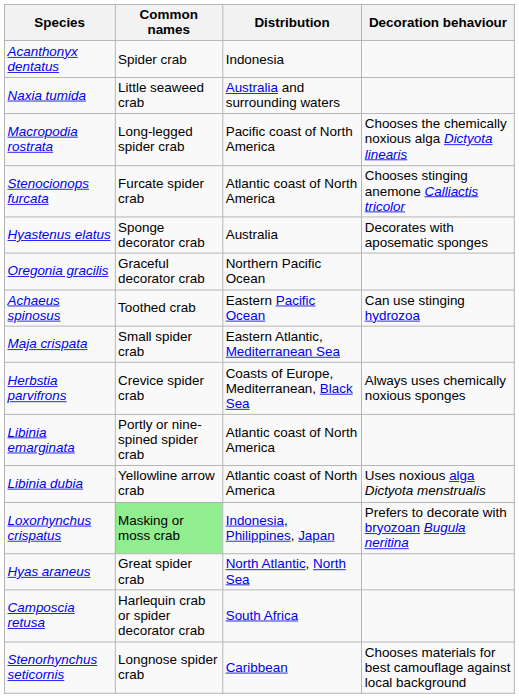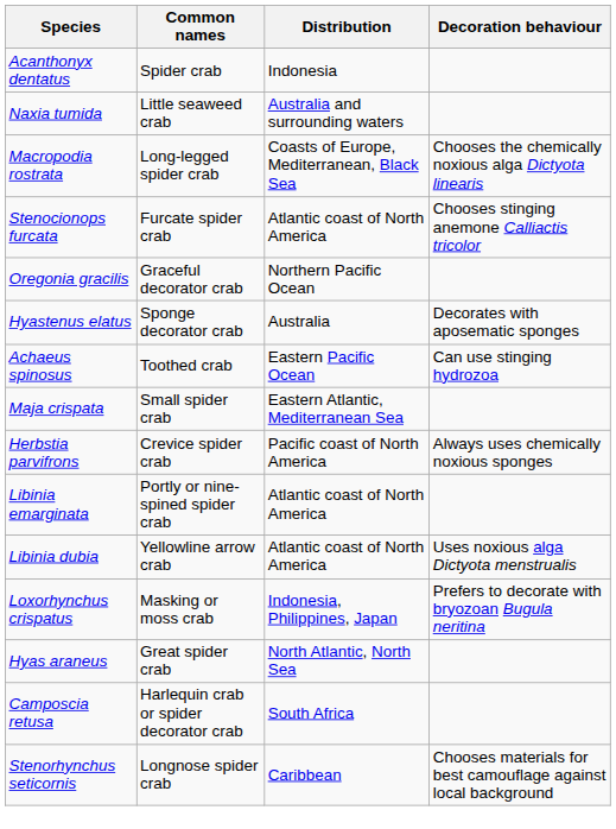 <table class="wikitable" border="1">
 <tr>
 <th>Species</th>
 <th>Common names</th>
 <th>Distribution</th>
 <th>Decoration behaviour</th>
 </tr>
 <tr>
 <td><em><a href='#'>Acanthonyx dentatus</a></em></td>
 <td>Spider crab</td>
 <td>Indonesia</td>
 <td></td>
 </tr>
 <tr>
 <td><em><a href='#'>Naxia tumida</a></em></td>
 <td>Little seaweed crab</td>
 <td><a href='#'>Australia</a> and surrounding waters</td>
 <td></td>
 </tr>
 <tr>
 <td><em><a href='#'>Macropodia rostrata</a></em></td>
 <td>Long-legged spider crab</td>
-<td>Pacific coast of North America</td>
+<td>Coasts of Europe, Mediterranean, <a href='#'>Black Sea</a></td>
 <td>Chooses the chemically noxious alga <em><a href='#'>Dictyota linearis</a></em></td>
 </tr>
 <tr>
 <td><em><a href='#'>Stenocionops furcata</a></em></td>
 <td>Furcate spider crab</td>
 <td>Atlantic coast of North America</td>
 <td>Chooses stinging anemone <em><a href='#'>Calliactis tricolor</a></em></td>
 </tr>
 <tr>
+<td><em><a href='#'>Oregonia gracilis</a></em></td>
+<td>Graceful decorator crab</td>
+<td>Northern Pacific Ocean</td>
+<td></td>
+</tr>
+<tr>
 <td><em><a href='#'>Hyastenus elatus</a></em></td>
 <td>Sponge decorator crab</td>
 <td>Australia</td>
 <td>Decorates with aposematic sponges</td>
-</tr>
-<tr>
-<td><em><a href='#'>Oregonia gracilis</a></em></td>
-<td>Graceful decorator crab</td>
-<td>Northern Pacific Ocean</td>
-<td></td>
 </tr>
 <tr>
 <td><em><a href='#'>Achaeus spinosus</a></em></td>
 <td>Toothed crab</td>
 <td>Eastern <a href='#'>Pacific Ocean</a></td>
 <td>Can use stinging <a href='#'>hydrozoa</a></td>
 </tr>
 <tr>
 <td><em><a href='#'>Maja crispata</a></em></td>
 <td>Small spider crab</td>
 <td>Eastern Atlantic, <a href='#'>Mediterranean Sea</a></td>
 <td></td>
 </tr>
 <tr>
 <td><em><a href='#'>Herbstia parvifrons</a></em></td>
 <td>Crevice spider crab</td>
-<td>Coasts of Europe, Mediterranean, <a href='#'>Black Sea</a></td>
+<td>Pacific coast of North America</td>
 <td>Always uses chemically noxious sponges</td>
 </tr>
 <tr>
 <td><em><a href='#'>Libinia emarginata</a></em></td>
 <td>Portly or nine-spined spider crab</td>
 <td>Atlantic coast of North America</td>
 <td></td>
 </tr>
 <tr>
 <td><em><a href='#'>Libinia dubia</a></em></td>
 <td>Yellowline arrow crab</td>
 <td>Atlantic coast of North America</td>
 <td>Uses noxious <a href='#'>alga</a> <em>Dictyota menstrualis</em></td>
 </tr>
 <tr>
 <td><em><a href='#'>Loxorhynchus crispatus</a></em></td>
-<td style="background: lightgreen;">Masking or moss crab</td>
+<td>Masking or moss crab</td>
 <td><a href='#'>Indonesia</a>, <a href='#'>Philippines</a>, <a href='#'>Japan</a></td>
 <td>Prefers to decorate with <a href='#'>bryozoan</a> <em><a href='#'>Bugula neritina</a></em></td>
 </tr>
 <tr>
 <td><em><a href='#'>Hyas araneus</a></em></td>
 <td>Great spider crab</td>
 <td><a href='#'>North Atlantic</a>, <a href='#'>North Sea</a></td>
 <td></td>
 </tr>
 <tr>
 <td><em><a href='#'>Camposcia retusa</a></em></td>
 <td>Harlequin crab or spider decorator crab</td>
 <td><a href='#'>South Africa</a></td>
 <td></td>
 </tr>
 <tr>
 <td><em><a href='#'>Stenorhynchus seticornis</a></em></td>
 <td>Longnose spider crab</td>
 <td><a href='#'>Caribbean</a></td>
 <td>Chooses materials for best camouflage against local background</td>
 </tr>
 </table>
